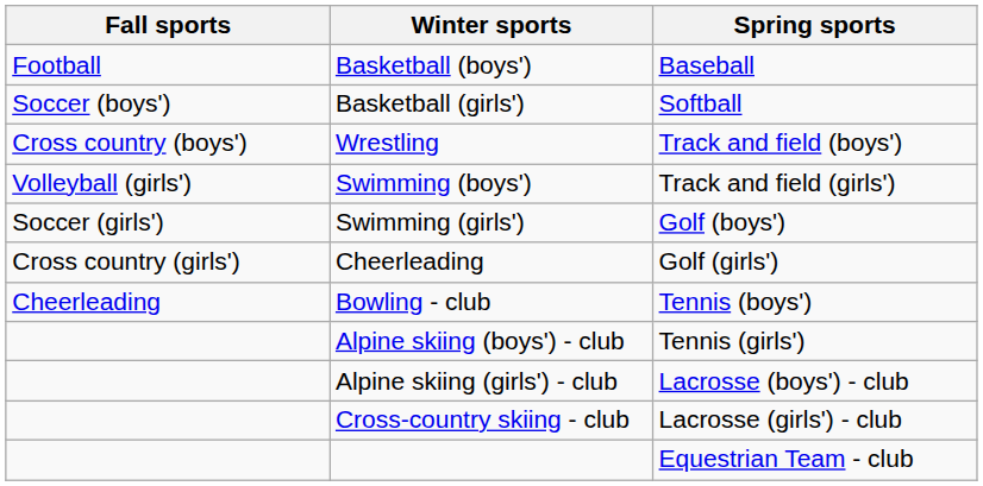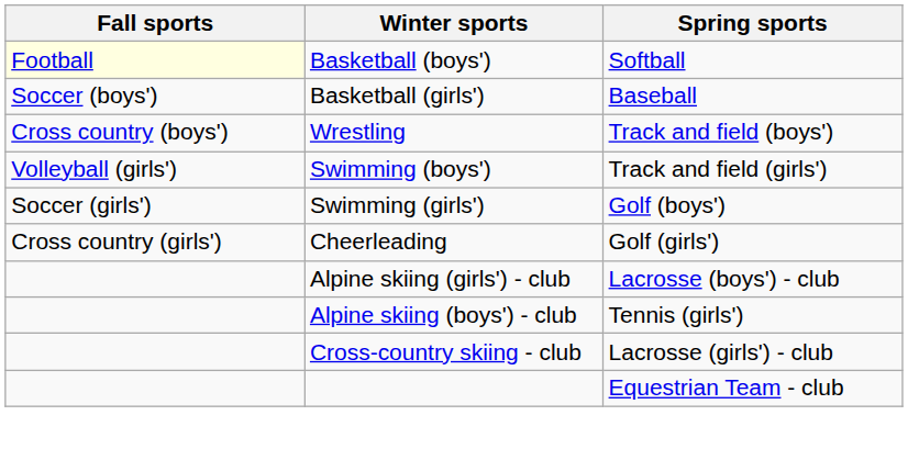 <table class="wikitable" style="margin: 1em auto 1em auto" style="text-align: center;">
 <tr>
 <th width="200">Fall sports</th>
 <th width="200">Winter sports</th>
 <th width="200">Spring sports</th>
 </tr>
 <tr>
-<td><a href='#'>Football</a></td>
+<td style="background: lightyellow;"><a href='#'>Football</a></td>
 <td><a href='#'>Basketball</a> (boys')</td>
-<td><a href='#'>Baseball</a></td>
+<td><a href='#'>Softball</a></td>
 </tr>
 <tr>
 <td><a href='#'>Soccer</a> (boys')</td>
 <td>Basketball (girls')</td>
-<td><a href='#'>Softball</a></td>
+<td><a href='#'>Baseball</a></td>
 </tr>
 <tr>
 <td><a href='#'>Cross country</a> (boys')</td>
 <td><a href='#'>Wrestling</a></td>
 <td><a href='#'>Track and field</a> (boys')</td>
 </tr>
 <tr>
 <td><a href='#'>Volleyball</a> (girls')</td>
 <td><a href='#'>Swimming</a> (boys')</td>
 <td>Track and field (girls')</td>
 </tr>
 <tr>
 <td>Soccer (girls')</td>
 <td>Swimming (girls')</td>
 <td><a href='#'>Golf</a> (boys')</td>
 </tr>
 <tr>
 <td>Cross country (girls')</td>
 <td>Cheerleading</td>
 <td>Golf (girls')</td>
 </tr>
 <tr>
-<td><a href='#'>Cheerleading</a></td>
-<td><a href='#'>Bowling</a> - club</td>
-<td><a href='#'>Tennis</a> (boys')</td>
+<td></td>
+<td>Alpine skiing (girls') - club</td>
+<td><a href='#'>Lacrosse</a> (boys') - club</td>
 </tr>
 <tr>
 <td></td>
 <td><a href='#'>Alpine skiing</a> (boys') - club</td>
 <td>Tennis (girls')</td>
-</tr>
-<tr>
-<td></td>
-<td>Alpine skiing (girls') - club</td>
-<td><a href='#'>Lacrosse</a> (boys') - club</td>
 </tr>
 <tr>
 <td></td>
 <td><a href='#'>Cross-country skiing</a> - club</td>
 <td>Lacrosse (girls') - club</td>
 </tr>
 <tr>
 <td></td>
 <td></td>
 <td><a href='#'>Equestrian Team</a> - club</td>
 </tr>
 </table>
